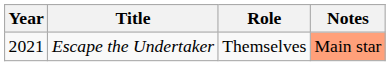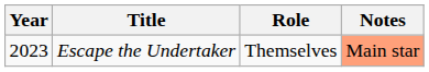 <table class="wikitable sortable">
 <tr>
 <th>Year</th>
 <th>Title</th>
 <th>Role</th>
 <th class="unsortable">Notes</th>
 </tr>
 <tr>
-<td>2021</td>
+<td>2023</td>
 <td><em>Escape the Undertaker</em></td>
 <td>Themselves</td>
 <td style="background: lightsalmon;">Main star</td>
 </tr>
 </table>
